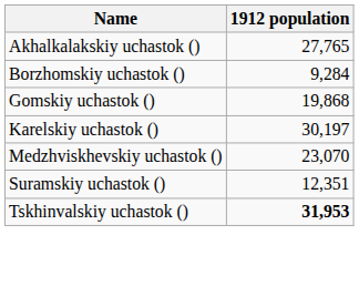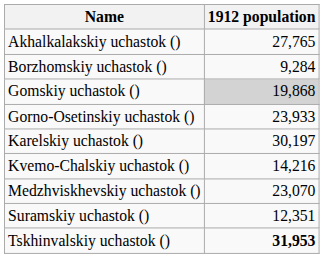 <table class="wikitable sortable">
 <tr>
 <th>Name</th>
 <th>1912 population</th>
 </tr>
 <tr>
 <td>Akhalkalakskiy uchastok ()</td>
 <td align="right">27,765</td>
 </tr>
 <tr>
 <td>Borzhomskiy uchastok ()</td>
 <td align="right">9,284</td>
 </tr>
 <tr>
 <td>Gomskiy uchastok ()</td>
-<td align="right">19,868</td>
+<td align="right" style="background: lightgrey;">19,868</td>
+</tr>
+<tr>
+<td>Gorno-Osetinskiy uchastok ()</td>
+<td align="right">23,933</td>
 </tr>
 <tr>
 <td>Karelskiy uchastok ()</td>
 <td align="right">30,197</td>
+</tr>
+<tr>
+<td>Kvemo-Chalskiy uchastok ()</td>
+<td align="right">14,216</td>
 </tr>
 <tr>
 <td>Medzhviskhevskiy uchastok ()</td>
 <td align="right">23,070</td>
 </tr>
 <tr>
 <td>Suramskiy uchastok ()</td>
 <td align="right">12,351</td>
 </tr>
 <tr>
 <td>Tskhinvalskiy uchastok ()</td>
 <td align="right"><strong>31,953</strong></td>
 </tr>
 </table>
